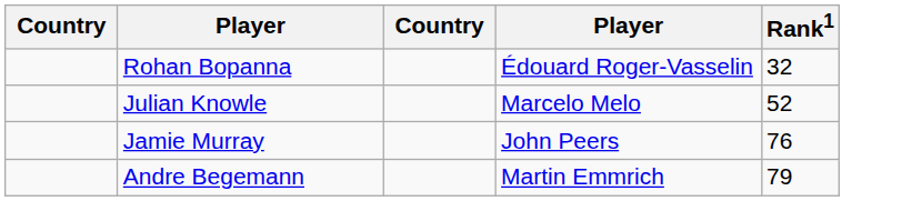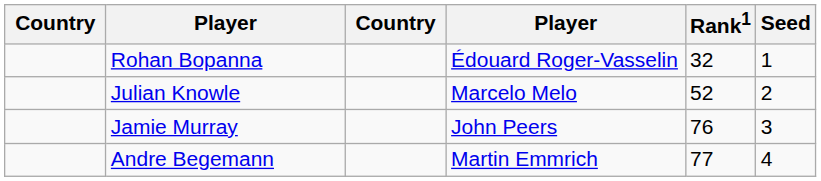 <table class="sortable wikitable">
 <tr>
 <th width="70">Country</th>
 <th width="175">Player</th>
 <th width="70">Country</th>
 <th width="175">Player</th>
 <th>Rank<sup>1</sup></th>
+<th>Seed</th>
 </tr>
 <tr>
 <td></td>
 <td><a href='#'>Rohan Bopanna</a></td>
 <td></td>
 <td><a href='#'>Édouard Roger-Vasselin</a></td>
 <td>32</td>
+<td>1</td>
 </tr>
 <tr>
 <td></td>
 <td><a href='#'>Julian Knowle</a></td>
 <td></td>
 <td><a href='#'>Marcelo Melo</a></td>
 <td>52</td>
+<td>2</td>
 </tr>
 <tr>
 <td></td>
 <td><a href='#'>Jamie Murray</a></td>
 <td></td>
 <td><a href='#'>John Peers</a></td>
 <td>76</td>
+<td>3</td>
 </tr>
 <tr>
 <td></td>
 <td><a href='#'>Andre Begemann</a></td>
 <td></td>
 <td><a href='#'>Martin Emmrich</a></td>
-<td>79</td>
+<td>77</td>
+<td>4</td>
 </tr>
 </table>
